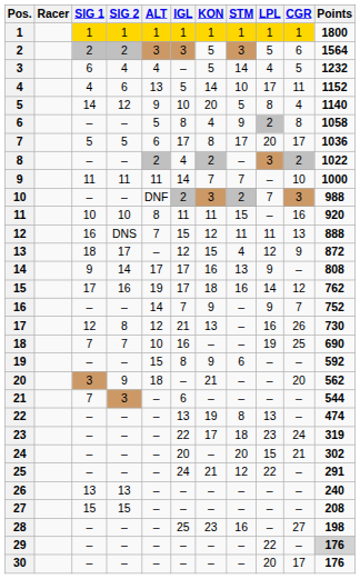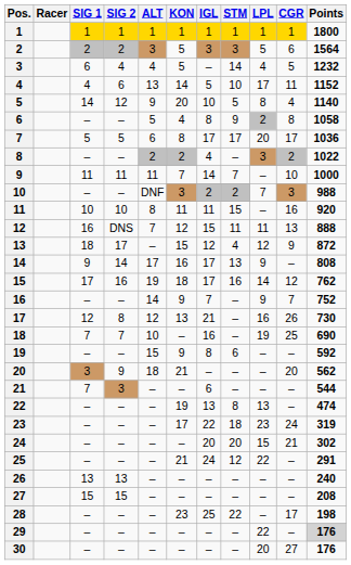 <table class="wikitable sortable plainrowheaders" style="text-align:center;">
 <tr>
 <th scope="col">Pos.</th>
 <th scope="col">Racer</th>
 <th scope="col"> <a href='#'>SIG 1</a></th>
 <th scope="col"> <a href='#'>SIG 2</a></th>
 <th scope="col"> <a href='#'>ALT</a></th>
+<th scope="col"> <a href='#'>KON</a></th>
 <th scope="col"> <a href='#'>IGL</a></th>
-<th scope="col"> <a href='#'>KON</a></th>
 <th scope="col"> <a href='#'>STM</a></th>
 <th scope="col"> <a href='#'>LPL</a></th>
 <th scope="col"> <a href='#'>CGR</a></th>
 <th style="width:45px;"><strong>Points</strong></th>
 </tr>
 <tr>
 <th style="text-align:center;">1</th>
 <td align="left"></td>
 <td style="background:gold;">1</td>
 <td style="background:gold;">1</td>
 <td style="background:gold;">1</td>
 <td style="background:gold;">1</td>
 <td style="background:gold;">1</td>
 <td style="background:gold;">1</td>
 <td style="background:gold;">1</td>
 <td style="background:gold;">1</td>
 <td><strong>1800</strong></td>
 </tr>
 <tr>
 <th style="text-align:center;">2</th>
 <td align="left"></td>
 <td style="background:silver;">2</td>
 <td style="background:silver;">2</td>
 <td style="background:#c96;">3</td>
+<td>5</td>
 <td style="background:#c96;">3</td>
-<td>5</td>
 <td style="background:#c96;">3</td>
 <td>5</td>
 <td>6</td>
 <td><strong>1564</strong></td>
 </tr>
 <tr>
 <th style="text-align:center;">3</th>
 <td align="left"></td>
 <td>6</td>
 <td>4</td>
 <td>4</td>
+<td>5</td>
 <td>–</td>
-<td>5</td>
 <td>14</td>
 <td>4</td>
 <td>5</td>
 <td><strong>1232</strong></td>
 </tr>
 <tr>
 <th style="text-align:center;">4</th>
 <td align="left"></td>
 <td>4</td>
 <td>6</td>
 <td>13</td>
+<td>14</td>
 <td>5</td>
-<td>14</td>
 <td>10</td>
 <td>17</td>
 <td>11</td>
 <td><strong>1152</strong></td>
 </tr>
 <tr>
 <th style="text-align:center;">5</th>
 <td align="left"></td>
 <td>14</td>
 <td>12</td>
 <td>9</td>
+<td>20</td>
 <td>10</td>
-<td>20</td>
 <td>5</td>
 <td>8</td>
 <td>4</td>
 <td><strong>1140</strong></td>
 </tr>
 <tr>
 <th style="text-align:center;">6</th>
 <td align="left"></td>
 <td>–</td>
 <td>–</td>
 <td>5</td>
+<td>4</td>
 <td>8</td>
-<td>4</td>
 <td>9</td>
 <td style="background:silver;">2</td>
 <td>8</td>
 <td><strong>1058</strong></td>
 </tr>
 <tr>
 <th style="text-align:center;">7</th>
 <td align="left"></td>
 <td>5</td>
 <td>5</td>
 <td>6</td>
+<td>8</td>
 <td>17</td>
-<td>8</td>
 <td>17</td>
 <td>20</td>
 <td>17</td>
 <td><strong>1036</strong></td>
 </tr>
 <tr>
 <th style="text-align:center;">8</th>
 <td align="left"></td>
 <td>–</td>
 <td>–</td>
 <td style="background:silver;">2</td>
+<td style="background:silver;">2</td>
 <td>4</td>
-<td style="background:silver;">2</td>
 <td>–</td>
 <td style="background:#c96;">3</td>
 <td style="background:silver;">2</td>
 <td><strong>1022</strong></td>
 </tr>
 <tr>
 <th style="text-align:center;">9</th>
 <td align="left"></td>
 <td>11</td>
 <td>11</td>
 <td>11</td>
+<td>7</td>
 <td>14</td>
-<td>7</td>
 <td>7</td>
 <td>–</td>
 <td>10</td>
 <td><strong>1000</strong></td>
 </tr>
 <tr>
 <th style="text-align:center;">10</th>
 <td align="left"></td>
 <td>–</td>
 <td>–</td>
 <td>DNF</td>
+<td style="background:#c96;">3</td>
 <td style="background:silver;">2</td>
-<td style="background:#c96;">3</td>
 <td style="background:silver;">2</td>
 <td>7</td>
 <td style="background:#c96;">3</td>
 <td><strong>988</strong></td>
 </tr>
 <tr>
 <th style="text-align:center;">11</th>
 <td align="left"></td>
 <td>10</td>
 <td>10</td>
 <td>8</td>
 <td>11</td>
 <td>11</td>
 <td>15</td>
 <td>–</td>
 <td>16</td>
 <td><strong>920</strong></td>
 </tr>
 <tr>
 <th style="text-align:center;">12</th>
 <td align="left"></td>
 <td>16</td>
 <td>DNS</td>
 <td>7</td>
+<td>12</td>
 <td>15</td>
-<td>12</td>
 <td>11</td>
 <td>11</td>
 <td>13</td>
 <td><strong>888</strong></td>
 </tr>
 <tr>
 <th style="text-align:center;">13</th>
 <td align="left"></td>
 <td>18</td>
 <td>17</td>
 <td>–</td>
+<td>15</td>
 <td>12</td>
-<td>15</td>
 <td>4</td>
 <td>12</td>
 <td>9</td>
 <td><strong>872</strong></td>
 </tr>
 <tr>
 <th style="text-align:center;">14</th>
 <td align="left"></td>
 <td>9</td>
 <td>14</td>
 <td>17</td>
+<td>16</td>
 <td>17</td>
-<td>16</td>
 <td>13</td>
 <td>9</td>
 <td>–</td>
 <td><strong>808</strong></td>
 </tr>
 <tr>
 <th style="text-align:center;">15</th>
 <td align="left"></td>
 <td>17</td>
 <td>16</td>
 <td>19</td>
+<td>18</td>
 <td>17</td>
-<td>18</td>
 <td>16</td>
 <td>14</td>
 <td>12</td>
 <td><strong>762</strong></td>
 </tr>
 <tr>
 <th style="text-align:center;">16</th>
 <td align="left"></td>
 <td>–</td>
 <td>–</td>
 <td>14</td>
+<td>9</td>
 <td>7</td>
-<td>9</td>
 <td>–</td>
 <td>9</td>
 <td>7</td>
 <td><strong>752</strong></td>
 </tr>
 <tr>
 <th style="text-align:center;">17</th>
 <td align="left"></td>
 <td>12</td>
 <td>8</td>
 <td>12</td>
+<td>13</td>
 <td>21</td>
-<td>13</td>
 <td>–</td>
 <td>16</td>
 <td>26</td>
 <td><strong>730</strong></td>
 </tr>
 <tr>
 <th style="text-align:center;">18</th>
 <td align="left"></td>
 <td>7</td>
 <td>7</td>
 <td>10</td>
+<td>–</td>
 <td>16</td>
-<td>–</td>
 <td>–</td>
 <td>19</td>
 <td>25</td>
 <td><strong>690</strong></td>
 </tr>
 <tr>
 <th style="text-align:center;">19</th>
 <td align="left"></td>
 <td>–</td>
 <td>–</td>
 <td>15</td>
+<td>9</td>
 <td>8</td>
-<td>9</td>
 <td>6</td>
 <td>–</td>
 <td>–</td>
 <td><strong>592</strong></td>
 </tr>
 <tr>
 <th style="text-align:center;">20</th>
 <td align="left"></td>
 <td style="background:#c96;">3</td>
 <td>9</td>
 <td>18</td>
+<td>21</td>
 <td>–</td>
-<td>21</td>
 <td>–</td>
 <td>–</td>
 <td>20</td>
 <td><strong>562</strong></td>
 </tr>
 <tr>
 <th style="text-align:center;">21</th>
 <td align="left"></td>
 <td>7</td>
 <td style="background:#c96;">3</td>
 <td>–</td>
+<td>–</td>
 <td>6</td>
-<td>–</td>
 <td>–</td>
 <td>–</td>
 <td>–</td>
 <td><strong>544</strong></td>
 </tr>
 <tr>
 <th style="text-align:center;">22</th>
 <td align="left"></td>
 <td>–</td>
 <td>–</td>
 <td>–</td>
+<td>19</td>
 <td>13</td>
-<td>19</td>
 <td>8</td>
 <td>13</td>
 <td>–</td>
 <td><strong>474</strong></td>
 </tr>
 <tr>
 <th style="text-align:center;">23</th>
 <td align="left"></td>
 <td>–</td>
 <td>–</td>
 <td>–</td>
+<td>17</td>
 <td>22</td>
-<td>17</td>
 <td>18</td>
 <td>23</td>
 <td>24</td>
 <td><strong>319</strong></td>
 </tr>
 <tr>
 <th style="text-align:center;">24</th>
 <td align="left"></td>
 <td>–</td>
 <td>–</td>
 <td>–</td>
+<td>–</td>
 <td>20</td>
-<td>–</td>
 <td>20</td>
 <td>15</td>
 <td>21</td>
 <td><strong>302</strong></td>
 </tr>
 <tr>
 <th style="text-align:center;">25</th>
 <td align="left"></td>
 <td>–</td>
 <td>–</td>
 <td>–</td>
+<td>21</td>
 <td>24</td>
-<td>21</td>
 <td>12</td>
 <td>22</td>
 <td>–</td>
 <td><strong>291</strong></td>
 </tr>
 <tr>
 <th style="text-align:center;">26</th>
 <td align="left"></td>
 <td>13</td>
 <td>13</td>
 <td>–</td>
 <td>–</td>
 <td>–</td>
 <td>–</td>
 <td>–</td>
 <td>–</td>
 <td><strong>240</strong></td>
 </tr>
 <tr>
 <th style="text-align:center;">27</th>
 <td align="left"></td>
 <td>15</td>
 <td>15</td>
 <td>–</td>
 <td>–</td>
 <td>–</td>
 <td>–</td>
 <td>–</td>
 <td>–</td>
 <td><strong>208</strong></td>
 </tr>
 <tr>
 <th style="text-align:center;">28</th>
 <td align="left"></td>
 <td>–</td>
 <td>–</td>
 <td>–</td>
+<td>23</td>
 <td>25</td>
-<td>23</td>
-<td>16</td>
+<td>22</td>
 <td>–</td>
-<td>27</td>
+<td>17</td>
 <td><strong>198</strong></td>
 </tr>
 <tr>
 <th style="text-align:center;">29</th>
 <td align="left"></td>
 <td>–</td>
 <td>–</td>
 <td>–</td>
 <td>–</td>
 <td>–</td>
 <td>–</td>
 <td>22</td>
 <td>–</td>
 <td style="background: lightgrey;"><strong>176</strong></td>
 </tr>
 <tr>
 <th style="text-align:center;">30</th>
 <td align="left"></td>
 <td>–</td>
 <td>–</td>
 <td>–</td>
 <td>–</td>
 <td>–</td>
 <td>–</td>
 <td>20</td>
-<td>17</td>
+<td>27</td>
 <td><strong>176</strong></td>
 </tr>
 </table>
